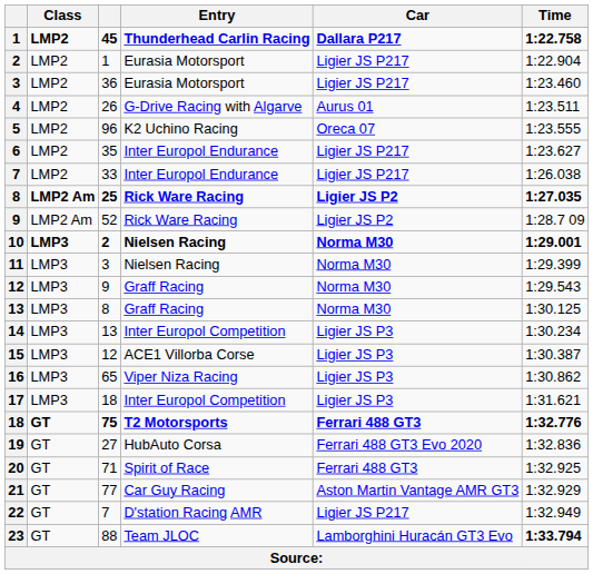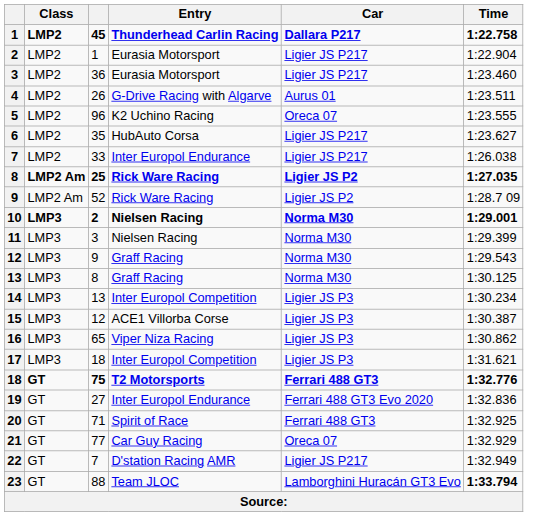 <table class="wikitable">
 <tr>
 <th></th>
 <th>Class</th>
 <th></th>
 <th>Entry</th>
 <th>Car</th>
 <th>Time</th>
 </tr>
 <tr>
 <th>1</th>
 <td><strong>LMP2</strong></td>
 <td><strong>45</strong></td>
 <td><strong> <a href='#'>Thunderhead Carlin Racing</a></strong></td>
 <td><strong><a href='#'>Dallara P217</a></strong></td>
 <td><strong>1:22.758</strong></td>
 </tr>
 <tr>
 <th>2</th>
 <td>LMP2</td>
 <td>1</td>
 <td> Eurasia Motorsport</td>
 <td><a href='#'>Ligier JS P217</a></td>
 <td>1:22.904</td>
 </tr>
 <tr>
 <th>3</th>
 <td>LMP2</td>
 <td>36</td>
 <td> Eurasia Motorsport</td>
 <td><a href='#'>Ligier JS P217</a></td>
 <td>1:23.460</td>
 </tr>
 <tr>
 <th>4</th>
 <td>LMP2</td>
 <td>26</td>
 <td> <a href='#'>G-Drive Racing</a> with <a href='#'>Algarve</a></td>
 <td><a href='#'>Aurus 01</a></td>
 <td>1:23.511</td>
 </tr>
 <tr>
 <th>5</th>
 <td>LMP2</td>
 <td>96</td>
 <td> K2 Uchino Racing</td>
 <td><a href='#'>Oreca 07</a></td>
 <td>1:23.555</td>
 </tr>
 <tr>
 <th>6</th>
 <td>LMP2</td>
 <td>35</td>
-<td> <a href='#'>Inter Europol Endurance</a></td>
+<td> HubAuto Corsa</td>
 <td><a href='#'>Ligier JS P217</a></td>
 <td>1:23.627</td>
 </tr>
 <tr>
 <th>7</th>
 <td>LMP2</td>
 <td>33</td>
 <td> <a href='#'>Inter Europol Endurance</a></td>
 <td><a href='#'>Ligier JS P217</a></td>
 <td>1:26.038</td>
 </tr>
 <tr>
 <th>8</th>
 <td><strong>LMP2 Am</strong></td>
 <td><strong>25</strong></td>
 <td><strong> <a href='#'>Rick Ware Racing</a></strong></td>
 <td><strong><a href='#'>Ligier JS P2</a></strong></td>
 <td><strong>1:27.035</strong></td>
 </tr>
 <tr>
 <th>9</th>
 <td>LMP2 Am</td>
 <td>52</td>
 <td> <a href='#'>Rick Ware Racing</a></td>
 <td><a href='#'>Ligier JS P2</a></td>
 <td>1:28.7 09</td>
 </tr>
 <tr>
 <th>10</th>
 <td><strong>LMP3</strong></td>
 <td><strong>2</strong></td>
 <td><strong> Nielsen Racing</strong></td>
 <td><strong><a href='#'>Norma M30</a></strong></td>
 <td><strong>1:29.001</strong></td>
 </tr>
 <tr>
 <th>11</th>
 <td>LMP3</td>
 <td>3</td>
 <td> Nielsen Racing</td>
 <td><a href='#'>Norma M30</a></td>
 <td>1:29.399</td>
 </tr>
 <tr>
 <th>12</th>
 <td>LMP3</td>
 <td>9</td>
 <td> <a href='#'>Graff Racing</a></td>
 <td><a href='#'>Norma M30</a></td>
 <td>1:29.543</td>
 </tr>
 <tr>
 <th>13</th>
 <td>LMP3</td>
 <td>8</td>
 <td> <a href='#'>Graff Racing</a></td>
 <td><a href='#'>Norma M30</a></td>
 <td>1:30.125</td>
 </tr>
 <tr>
 <th>14</th>
 <td>LMP3</td>
 <td>13</td>
 <td> <a href='#'>Inter Europol Competition</a></td>
 <td><a href='#'>Ligier JS P3</a></td>
 <td>1:30.234</td>
 </tr>
 <tr>
 <th>15</th>
 <td>LMP3</td>
 <td>12</td>
 <td> ACE1 Villorba Corse</td>
 <td><a href='#'>Ligier JS P3</a></td>
 <td>1:30.387</td>
 </tr>
 <tr>
 <th>16</th>
 <td>LMP3</td>
 <td>65</td>
 <td> <a href='#'>Viper Niza Racing</a></td>
 <td><a href='#'>Ligier JS P3</a></td>
 <td>1:30.862</td>
 </tr>
 <tr>
 <th>17</th>
 <td>LMP3</td>
 <td>18</td>
 <td> <a href='#'>Inter Europol Competition</a></td>
 <td><a href='#'>Ligier JS P3</a></td>
 <td>1:31.621</td>
 </tr>
 <tr>
 <th>18</th>
 <td><strong>GT</strong></td>
 <td><strong>75</strong></td>
 <td><strong> <a href='#'>T2 Motorsports</a></strong></td>
 <td><a href='#'><strong>Ferrari 488 GT3</strong></a></td>
 <td><strong>1:32.776</strong></td>
 </tr>
 <tr>
 <th>19</th>
 <td>GT</td>
 <td>27</td>
-<td> HubAuto Corsa</td>
+<td> <a href='#'>Inter Europol Endurance</a></td>
 <td><a href='#'>Ferrari 488 GT3 Evo 2020</a></td>
 <td>1:32.836</td>
 </tr>
 <tr>
 <th>20</th>
 <td>GT</td>
 <td>71</td>
 <td> <a href='#'>Spirit of Race</a></td>
 <td><a href='#'>Ferrari 488 GT3</a></td>
 <td>1:32.925</td>
 </tr>
 <tr>
 <th>21</th>
 <td>GT</td>
 <td>77</td>
 <td> <a href='#'>Car Guy Racing</a></td>
-<td><a href='#'>Aston Martin Vantage AMR GT3</a></td>
+<td><a href='#'>Oreca 07</a></td>
 <td>1:32.929</td>
 </tr>
 <tr>
 <th>22</th>
 <td>GT</td>
 <td>7</td>
 <td> <a href='#'>D'station Racing</a> <a href='#'>AMR</a></td>
 <td><a href='#'>Ligier JS P217</a></td>
 <td>1:32.949</td>
 </tr>
 <tr>
 <th>23</th>
 <td>GT</td>
 <td>88</td>
 <td> <a href='#'>Team JLOC</a></td>
 <td><a href='#'>Lamborghini Huracán GT3 Evo</a></td>
 <td><strong>1:33.794</strong></td>
 </tr>
 <tr>
 <th colspan="6">Source:</th>
 </tr>
 </table>
